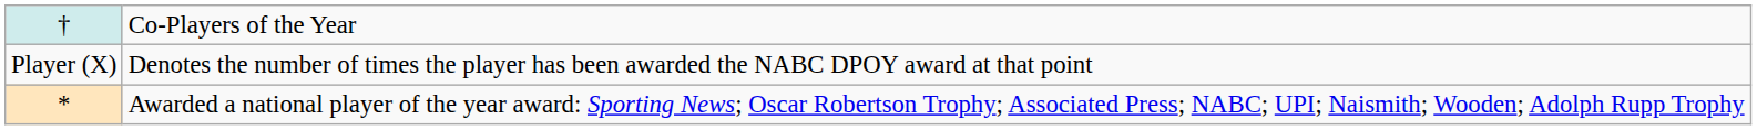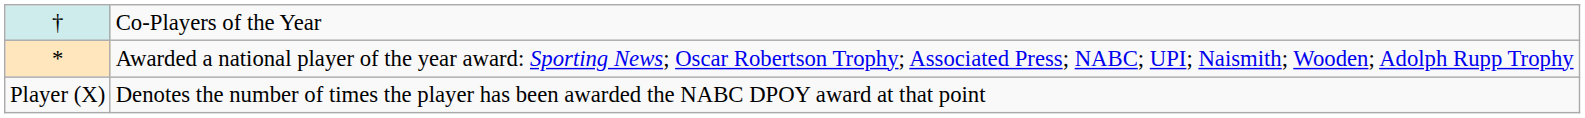 <table class="wikitable">
 <tr>
 <td style="background:#cfecec;" align="center">†</td>
 <td>Co-Players of the Year</td>
 </tr>
 <tr>
+<td style="background-color:#FFE6BD" align="center">*</td>
+<td>Awarded a national player of the year award: <em><a href='#'>Sporting News</a></em>; <a href='#'>Oscar Robertson Trophy</a>; <a href='#'>Associated Press</a>; <a href='#'>NABC</a>; <a href='#'>UPI</a>; <a href='#'>Naismith</a>; <a href='#'>Wooden</a>; <a href='#'>Adolph Rupp Trophy</a></td>
+</tr>
+<tr>
 <td>Player (X)</td>
 <td>Denotes the number of times the player has been awarded the NABC DPOY award at that point</td>
 </tr>
-<tr>
-<td style="background-color:#FFE6BD" align="center">*</td>
-<td>Awarded a national player of the year award: <em><a href='#'>Sporting News</a></em>; <a href='#'>Oscar Robertson Trophy</a>; <a href='#'>Associated Press</a>; <a href='#'>NABC</a>; <a href='#'>UPI</a>; <a href='#'>Naismith</a>; <a href='#'>Wooden</a>; <a href='#'>Adolph Rupp Trophy</a></td>
-</tr>
 </table>
